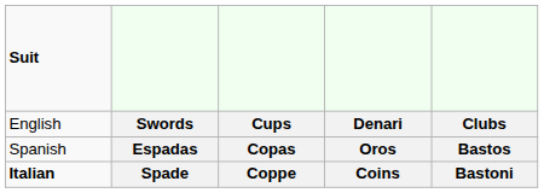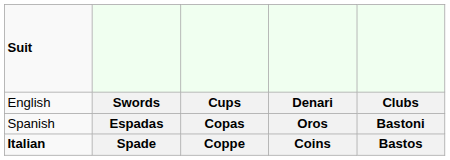 <table class="wikitable">
 <tr>
 <td height="100px"><strong>Suit</strong></td>
 <td align="center" width="100px" height="100px" bgcolor="honeydew"></td>
 <td align="center" width="100px" bgcolor="honeydew"></td>
 <td align="center" width="100px" bgcolor="honeydew"></td>
 <td align="center" width="100px" bgcolor="honeydew"></td>
 </tr>
 <tr>
 <td width="100px">English</td>
 <th align="center" width="100px">Swords</th>
 <th align="center" width="100px">Cups</th>
 <th align="center">Denari</th>
 <th align="center" width="100px">Clubs</th>
 </tr>
 <tr>
 <td>Spanish</td>
 <th align="center">Espadas</th>
 <th align="center">Copas</th>
 <th align="center">Oros</th>
-<th align="center">Bastos</th>
+<th align="center">Bastoni</th>
 </tr>
 <tr>
 <td><strong>Italian</strong></td>
 <th align="center">Spade</th>
 <th align="center">Coppe</th>
 <th align="center" width="100px">Coins</th>
-<th align="center">Bastoni</th>
+<th align="center">Bastos</th>
 </tr>
 </table>
